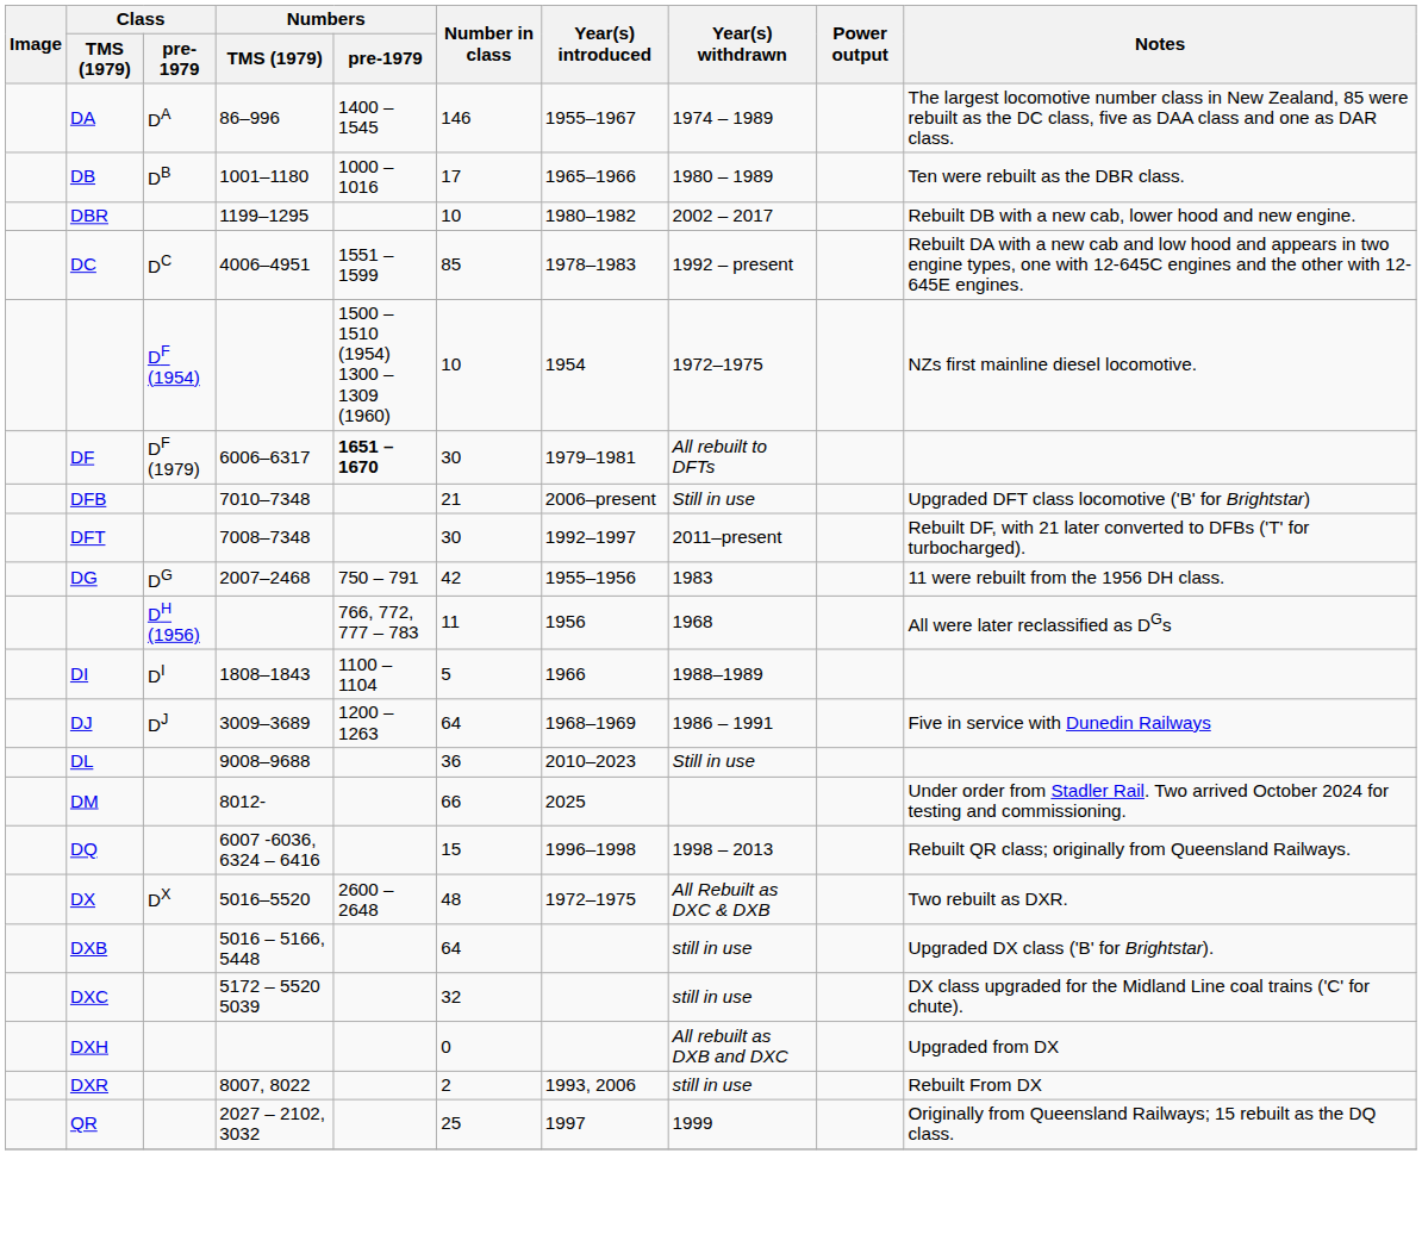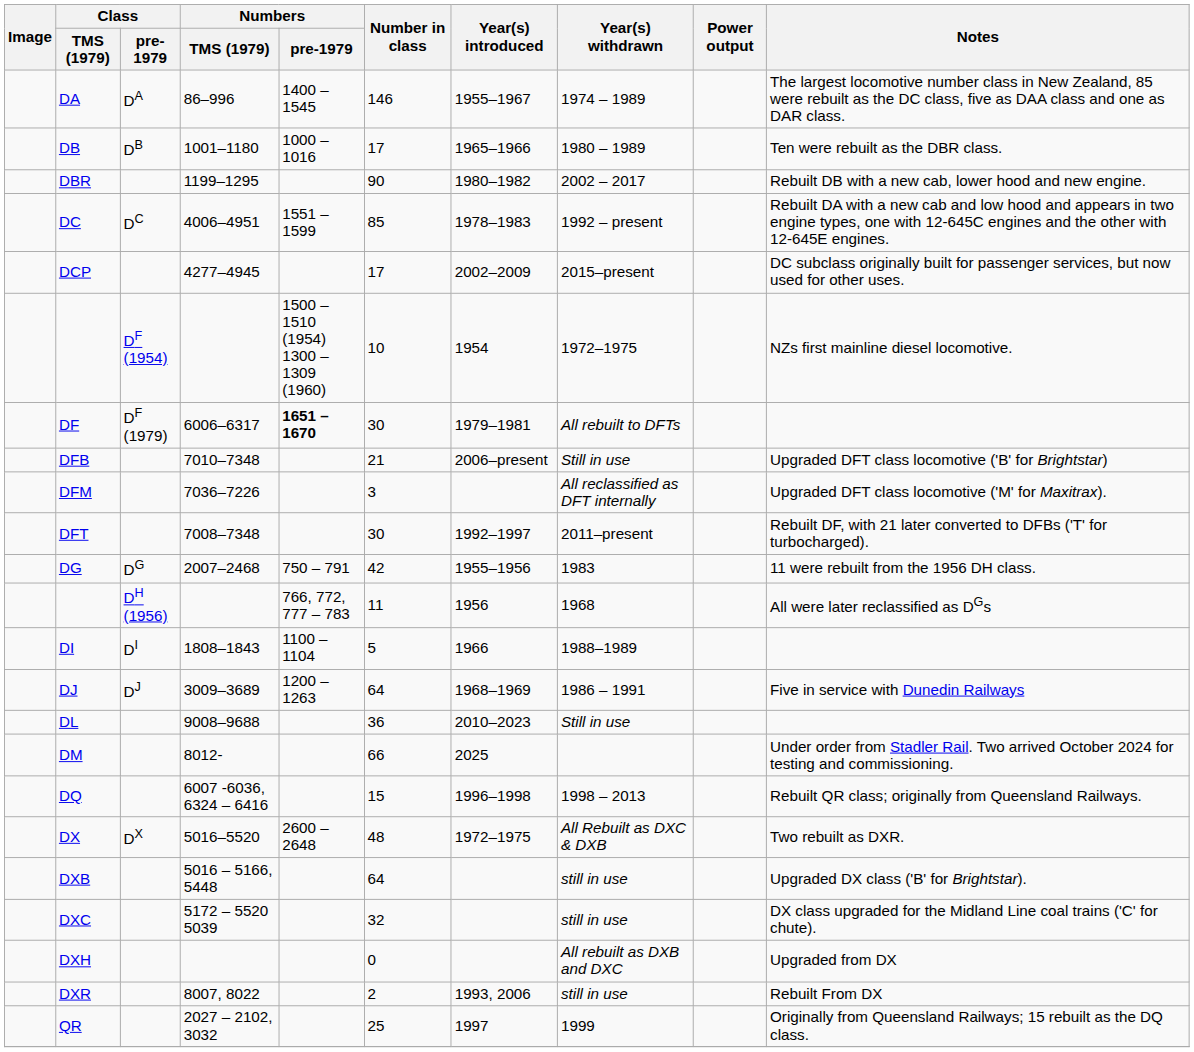 <table class="wikitable" border="1">
 <tr>
 <th rowspan=2>Image</th>
 <th colspan=2>Class</th>
 <th colspan=2>Numbers</th>
 <th rowspan=2>Number in class</th>
 <th rowspan=2>Year(s) introduced</th>
 <th rowspan=2>Year(s) withdrawn</th>
 <th rowspan=2>Power output</th>
 <th rowspan=2>Notes</th>
 </tr>
 <tr>
 <th>TMS (1979)</th>
 <th>pre-1979</th>
 <th>TMS (1979)</th>
 <th>pre-1979</th>
 </tr>
 <tr>
 <td></td>
 <td><a href='#'>DA</a></td>
 <td>D<sup>A</sup></td>
 <td>86–996</td>
 <td>1400 – 1545</td>
 <td>146</td>
 <td>1955–1967</td>
 <td>1974 – 1989</td>
 <td></td>
 <td>The largest locomotive number class in New Zealand, 85 were rebuilt as the DC class, five as DAA class and one as DAR class.</td>
 </tr>
 <tr>
 <td></td>
 <td><a href='#'>DB</a></td>
 <td>D<sup>B</sup></td>
 <td>1001–1180</td>
 <td>1000 – 1016</td>
 <td>17</td>
 <td>1965–1966</td>
 <td>1980 – 1989</td>
 <td></td>
 <td>Ten were rebuilt as the DBR class.</td>
 </tr>
 <tr>
 <td></td>
 <td><a href='#'>DBR</a></td>
 <td></td>
 <td>1199–1295</td>
 <td></td>
-<td>10</td>
+<td>90</td>
 <td>1980–1982</td>
 <td>2002 – 2017</td>
 <td></td>
 <td>Rebuilt DB with a new cab, lower hood and new engine.</td>
 </tr>
 <tr>
 <td></td>
 <td><a href='#'>DC</a></td>
 <td>D<sup>C</sup></td>
 <td>4006–4951</td>
 <td>1551 – 1599</td>
 <td>85</td>
 <td>1978–1983</td>
 <td>1992 – present</td>
 <td> </td>
 <td>Rebuilt DA with a new cab and low hood and appears in two engine types, one with 12-645C engines and the other with 12-645E engines.</td>
+</tr>
+<tr>
+<td></td>
+<td><a href='#'>DCP</a></td>
+<td></td>
+<td>4277–4945</td>
+<td></td>
+<td>17</td>
+<td>2002–2009</td>
+<td>2015–present</td>
+<td></td>
+<td>DC subclass originally built for passenger services, but now used for other uses.</td>
 </tr>
 <tr>
 <td></td>
 <td></td>
 <td><a href='#'>D<sup>F</sup> (1954)</a></td>
 <td></td>
 <td>1500 – 1510 (1954) <br> 1300 – 1309 (1960)</td>
 <td>10</td>
 <td>1954</td>
 <td>1972–1975</td>
 <td></td>
 <td>NZs first mainline diesel locomotive.</td>
 </tr>
 <tr>
 <td></td>
 <td><a href='#'>DF</a></td>
 <td>D<sup>F</sup> (1979)</td>
 <td>6006–6317</td>
 <td><strong>1651 – 1670</strong></td>
 <td>30</td>
 <td>1979–1981</td>
 <td><em>All rebuilt to DFTs</em></td>
 <td></td>
 <td></td>
 </tr>
 <tr>
 <td></td>
 <td><a href='#'>DFB</a></td>
 <td></td>
 <td>7010–7348</td>
 <td></td>
 <td>21</td>
 <td>2006–present</td>
 <td><em>Still in use</em></td>
 <td></td>
 <td>Upgraded DFT class locomotive ('B' for <em>Brightstar</em>)</td>
+</tr>
+<tr>
+<td></td>
+<td><a href='#'>DFM</a></td>
+<td></td>
+<td>7036–7226</td>
+<td></td>
+<td>3</td>
+<td></td>
+<td><em>All reclassified as DFT internally</em></td>
+<td></td>
+<td>Upgraded DFT class locomotive ('M' for <em>Maxitrax</em>).</td>
 </tr>
 <tr>
 <td></td>
 <td><a href='#'>DFT</a></td>
 <td></td>
 <td>7008–7348</td>
 <td></td>
 <td>30</td>
 <td>1992–1997</td>
 <td>2011–present</td>
 <td></td>
 <td>Rebuilt DF, with 21 later converted to DFBs ('T' for turbocharged).</td>
 </tr>
 <tr>
 <td></td>
 <td><a href='#'>DG</a></td>
 <td>D<sup>G</sup></td>
 <td>2007–2468</td>
 <td>750 – 791</td>
 <td>42</td>
 <td>1955–1956</td>
 <td>1983</td>
 <td></td>
 <td>11 were rebuilt from the 1956 DH class.</td>
 </tr>
 <tr>
 <td></td>
 <td></td>
 <td><a href='#'>D<sup>H</sup> (1956)</a></td>
 <td></td>
 <td>766, 772, 777 – 783</td>
 <td>11</td>
 <td>1956</td>
 <td>1968</td>
 <td></td>
 <td>All were later reclassified as D<sup>G</sup>s</td>
 </tr>
 <tr>
 <td></td>
 <td><a href='#'>DI</a></td>
 <td>D<sup>I</sup></td>
 <td>1808–1843</td>
 <td>1100 – 1104</td>
 <td>5</td>
 <td>1966</td>
 <td>1988–1989</td>
 <td></td>
 <td></td>
 </tr>
 <tr>
 <td></td>
 <td><a href='#'>DJ</a></td>
 <td>D<sup>J</sup></td>
 <td>3009–3689</td>
 <td>1200 – 1263</td>
 <td>64</td>
 <td>1968–1969</td>
 <td>1986 – 1991</td>
 <td></td>
 <td>Five in service with <a href='#'>Dunedin Railways</a></td>
 </tr>
 <tr>
 <td></td>
 <td><a href='#'>DL</a></td>
 <td></td>
 <td>9008–9688</td>
 <td></td>
 <td>36</td>
 <td>2010–2023</td>
 <td><em>Still in use</em></td>
 <td></td>
 <td></td>
 </tr>
 <tr>
 <td></td>
 <td><a href='#'>DM</a></td>
 <td></td>
 <td>8012-</td>
 <td></td>
 <td>66</td>
 <td>2025</td>
 <td></td>
 <td></td>
 <td>Under order from <a href='#'>Stadler Rail</a>. Two arrived October 2024 for testing and commissioning.</td>
 </tr>
 <tr>
 <td></td>
 <td><a href='#'>DQ</a></td>
 <td></td>
 <td>6007 -6036, 6324 – 6416</td>
 <td></td>
 <td>15</td>
 <td>1996–1998</td>
 <td>1998 – 2013</td>
 <td></td>
 <td>Rebuilt QR class; originally from Queensland Railways.</td>
 </tr>
 <tr>
 <td></td>
 <td><a href='#'>DX</a></td>
 <td>D<sup>X</sup></td>
 <td>5016–5520</td>
 <td>2600 – 2648</td>
 <td>48</td>
 <td>1972–1975</td>
 <td><em>All Rebuilt as DXC & DXB</em></td>
 <td></td>
 <td>Two rebuilt as DXR.</td>
 </tr>
 <tr>
 <td></td>
 <td><a href='#'>DXB</a></td>
 <td></td>
 <td>5016 – 5166, 5448</td>
 <td></td>
 <td>64</td>
 <td></td>
 <td><em>still in use</em></td>
 <td></td>
 <td>Upgraded DX class ('B' for <em>Brightstar</em>).</td>
 </tr>
 <tr>
 <td></td>
 <td><a href='#'>DXC</a></td>
 <td></td>
 <td>5172 – 5520 5039</td>
 <td></td>
 <td>32</td>
 <td></td>
 <td><em>still in use</em></td>
 <td></td>
 <td>DX class upgraded for the Midland Line coal trains ('C' for chute).</td>
 </tr>
 <tr>
 <td></td>
 <td><a href='#'>DXH</a></td>
 <td></td>
 <td></td>
 <td></td>
 <td>0</td>
 <td></td>
 <td><em>All rebuilt as DXB and DXC</em></td>
 <td></td>
 <td>Upgraded from DX</td>
 </tr>
 <tr>
 <td></td>
 <td><a href='#'>DXR</a></td>
 <td></td>
 <td>8007, 8022</td>
 <td></td>
 <td>2</td>
 <td>1993, 2006</td>
 <td><em>still in use</em></td>
 <td></td>
 <td>Rebuilt From DX</td>
 </tr>
 <tr>
 <td></td>
 <td><a href='#'>QR</a></td>
 <td></td>
 <td>2027 – 2102, 3032</td>
 <td></td>
 <td>25</td>
 <td>1997</td>
 <td>1999</td>
 <td></td>
 <td>Originally from Queensland Railways; 15 rebuilt as the DQ class.</td>
 </tr>
 <tr>
 </tr>
 </table>
